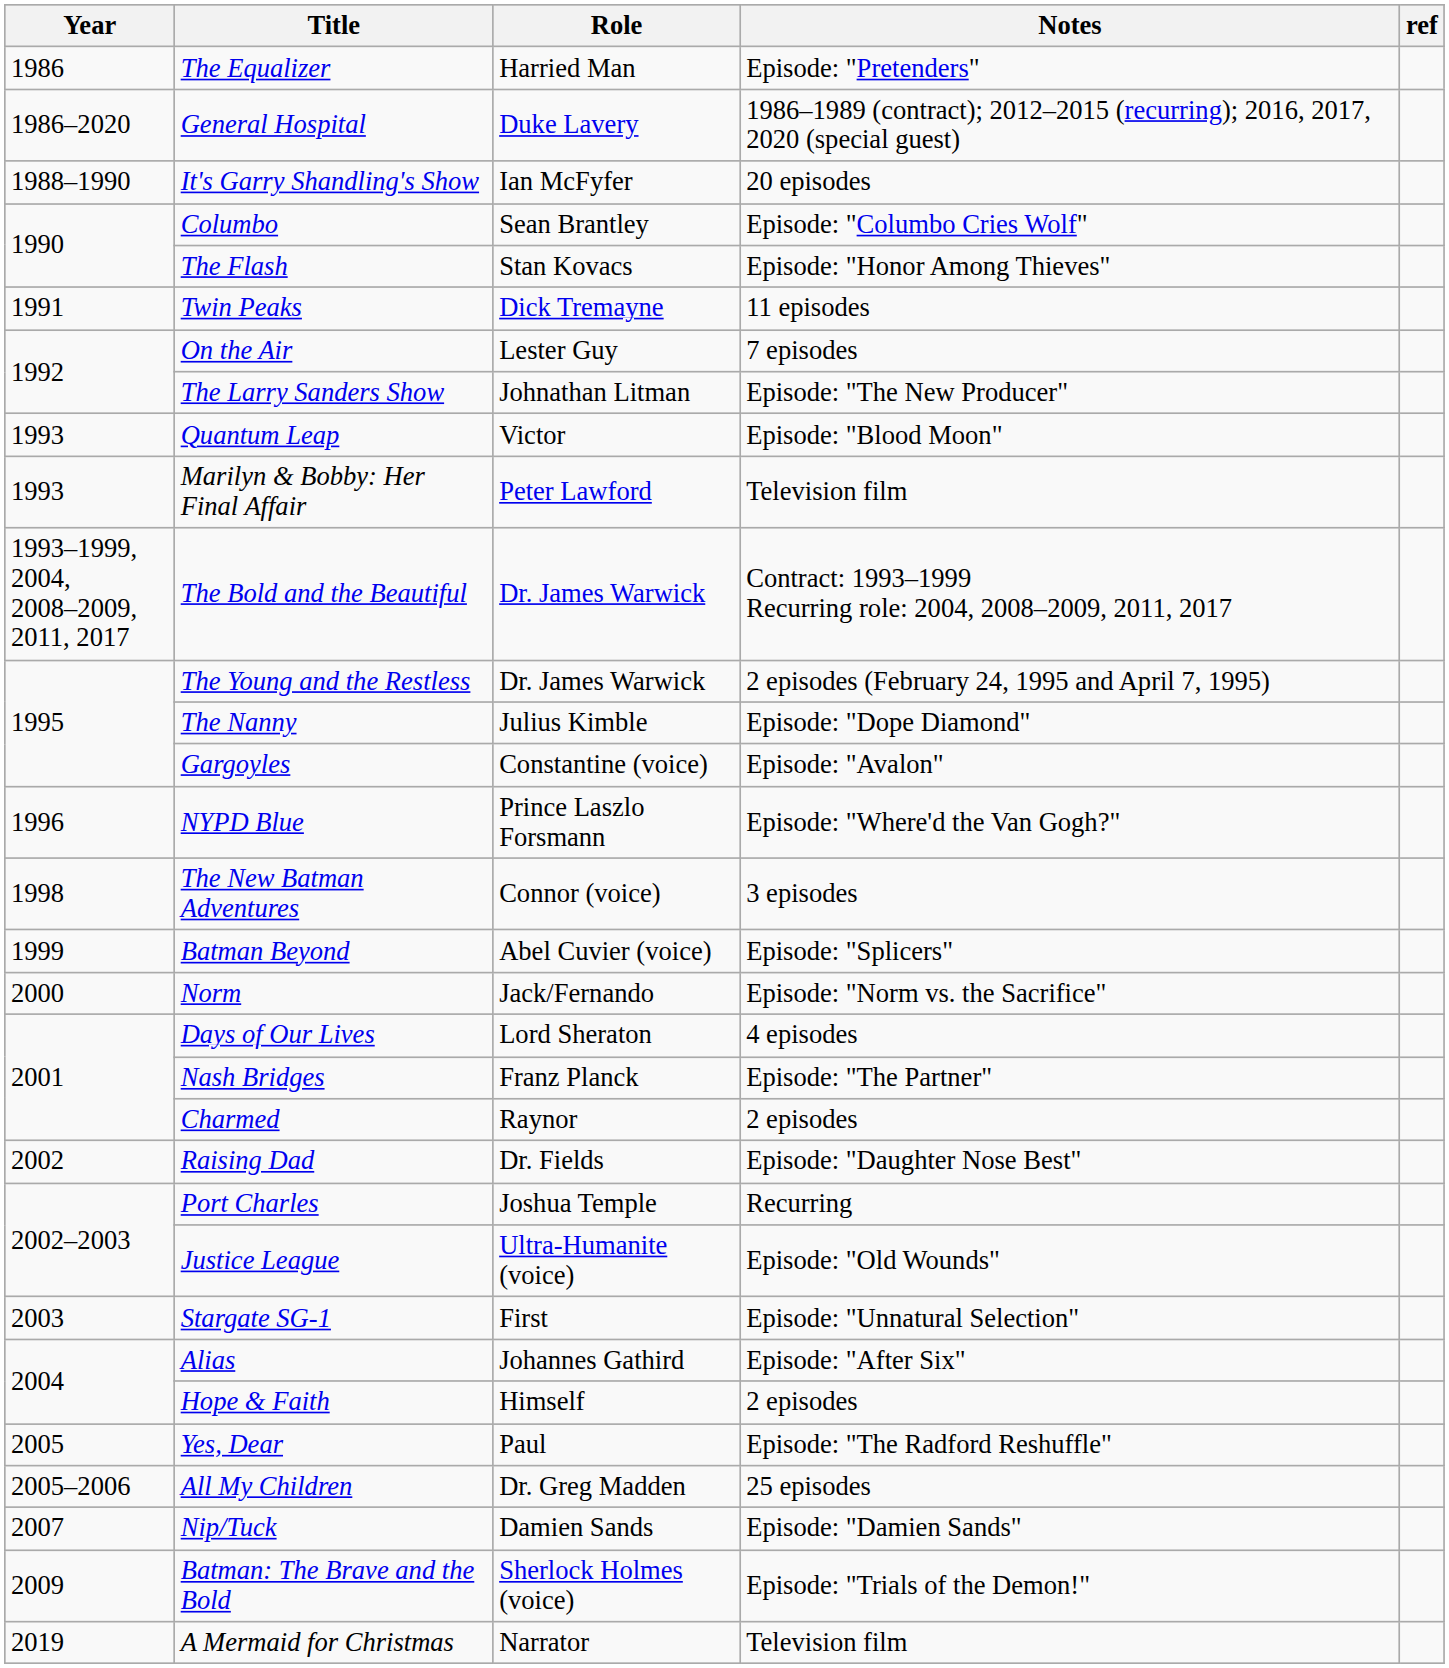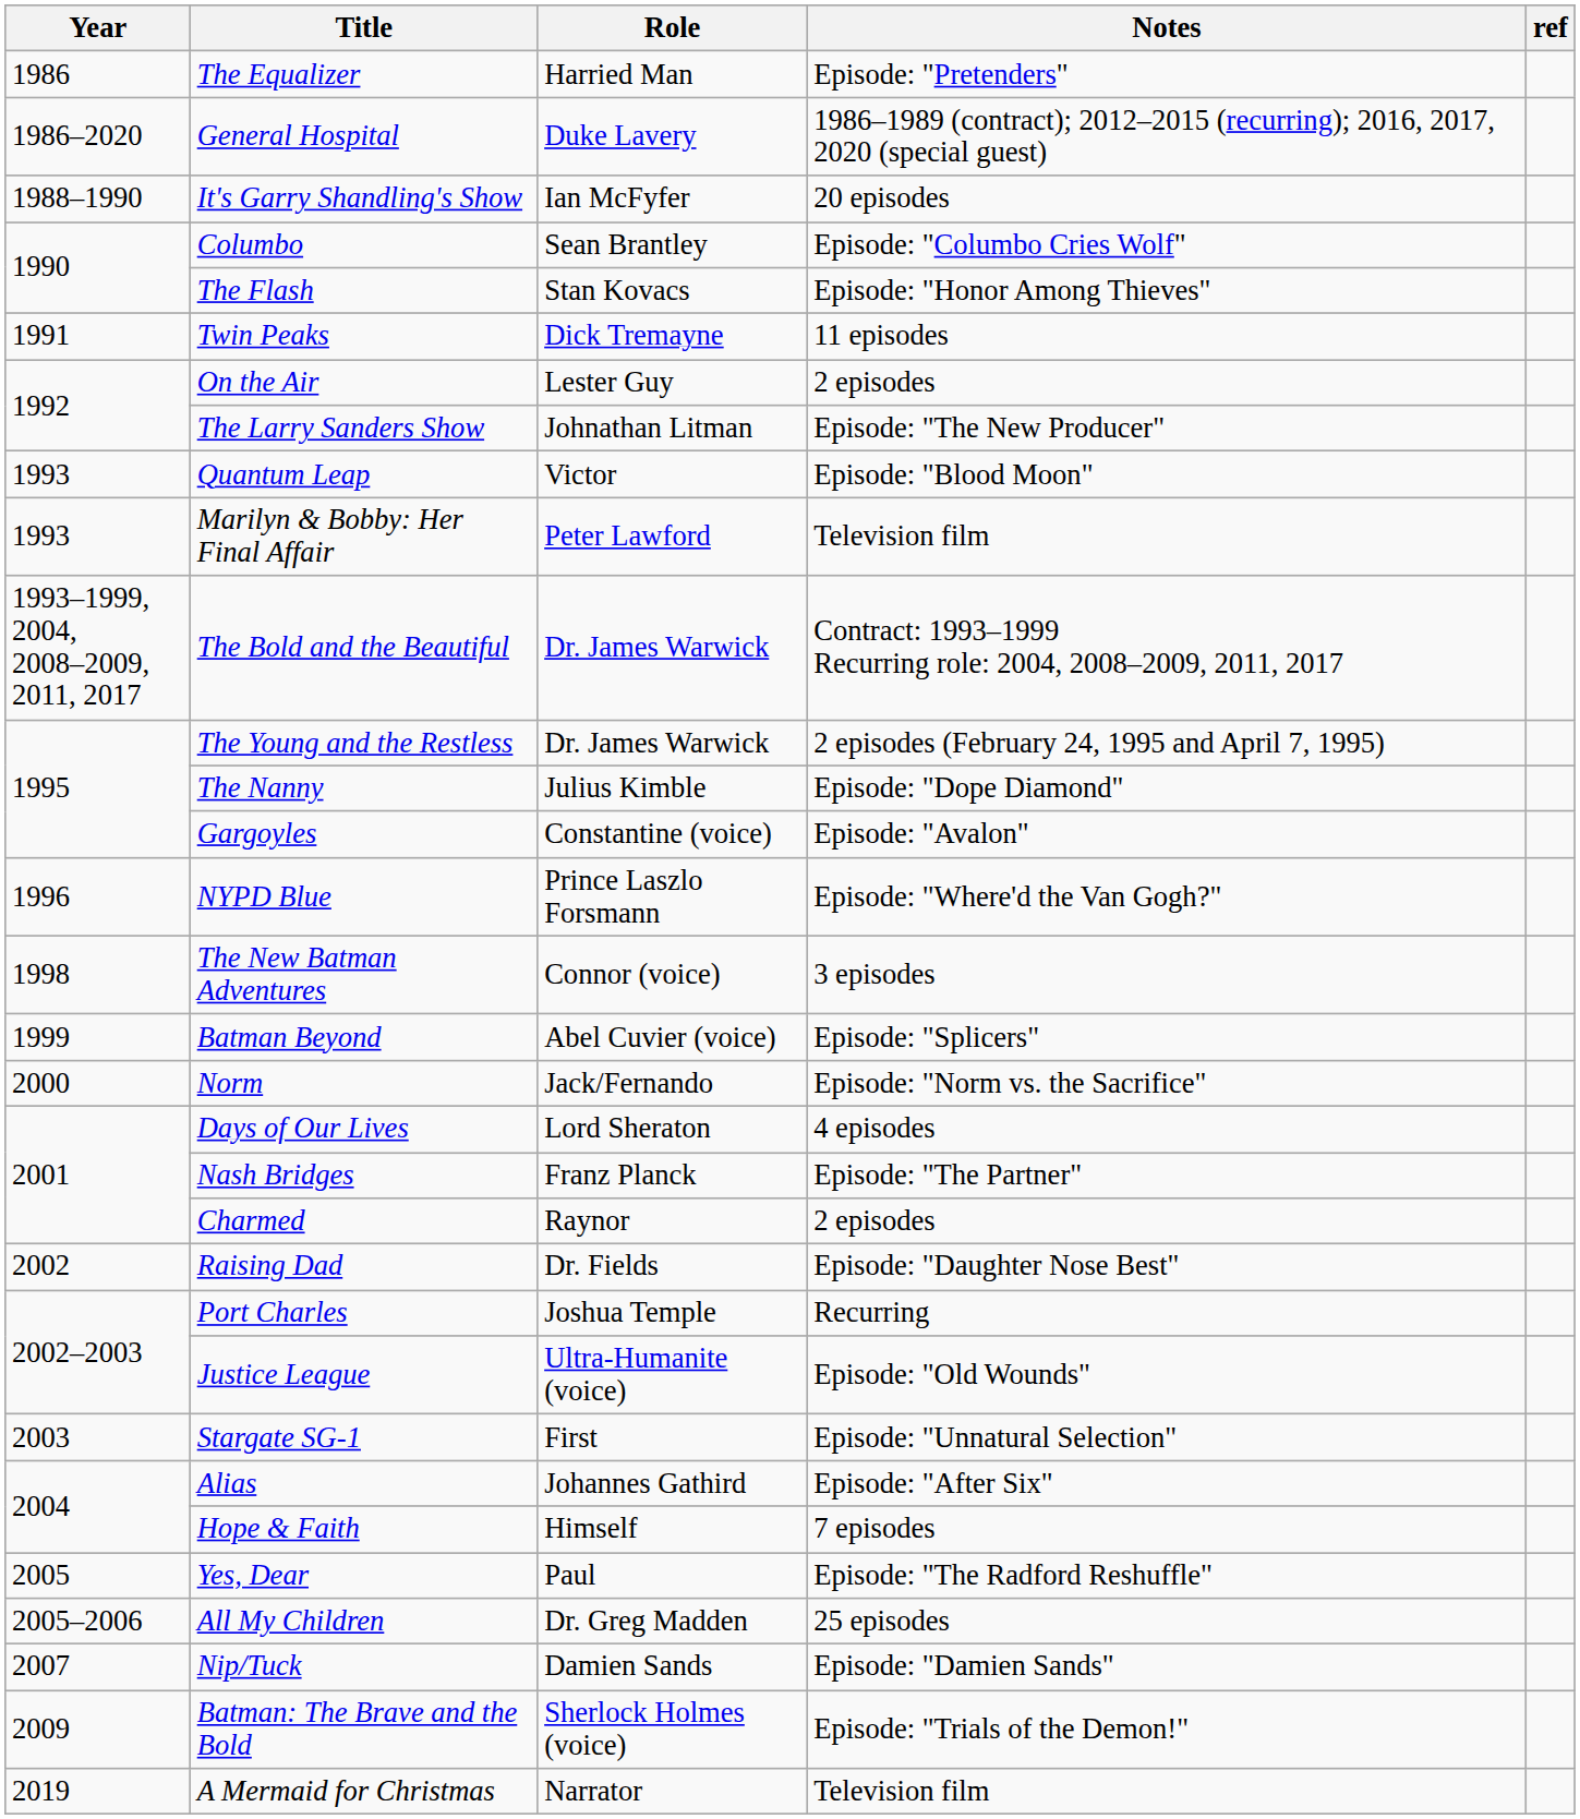 <table class="wikitable sortable">
 <tr>
 <th>Year</th>
 <th>Title</th>
 <th>Role</th>
 <th>Notes</th>
 <th class="unsortable">ref</th>
 </tr>
 <tr>
 <td>1986</td>
 <td><em><a href='#'>The Equalizer</a></em></td>
 <td>Harried Man</td>
 <td>Episode: "<a href='#'>Pretenders</a>"</td>
 </tr>
 <tr>
 <td>1986–2020</td>
 <td><em><a href='#'>General Hospital</a></em></td>
 <td><a href='#'>Duke Lavery</a></td>
 <td>1986–1989 (contract); 2012–2015 (<a href='#'>recurring</a>); 2016, 2017, 2020 (special guest)</td>
 <td></td>
 </tr>
 <tr>
 <td>1988–1990</td>
 <td><em><a href='#'>It's Garry Shandling's Show</a></em></td>
 <td>Ian McFyfer</td>
 <td>20 episodes</td>
 <td></td>
 </tr>
 <tr>
 <td rowspan="2">1990</td>
 <td><em><a href='#'>Columbo</a></em></td>
 <td>Sean Brantley</td>
 <td>Episode: "<a href='#'>Columbo Cries Wolf</a>"</td>
 <td></td>
 </tr>
 <tr>
 <td><em><a href='#'>The Flash</a></em></td>
 <td>Stan Kovacs</td>
 <td>Episode: "Honor Among Thieves"</td>
 <td></td>
 </tr>
 <tr>
 <td>1991</td>
 <td><em><a href='#'>Twin Peaks</a></em></td>
 <td><a href='#'>Dick Tremayne</a></td>
 <td>11 episodes</td>
 <td></td>
 </tr>
 <tr>
 <td rowspan="2">1992</td>
 <td><em><a href='#'>On the Air</a></em></td>
 <td>Lester Guy</td>
-<td>7 episodes</td>
+<td>2 episodes</td>
 <td></td>
 </tr>
 <tr>
 <td><em><a href='#'>The Larry Sanders Show</a></em></td>
 <td>Johnathan Litman</td>
 <td>Episode: "The New Producer"</td>
 <td></td>
 </tr>
 <tr>
 <td>1993</td>
 <td><em><a href='#'>Quantum Leap</a></em></td>
 <td>Victor</td>
 <td>Episode: "Blood Moon"</td>
 <td></td>
 </tr>
 <tr>
 <td>1993</td>
 <td><em>Marilyn & Bobby: Her Final Affair</em></td>
 <td><a href='#'>Peter Lawford</a></td>
 <td>Television film</td>
 <td></td>
 </tr>
 <tr>
 <td>1993–1999, 2004,<br>2008–2009,<br>2011, 2017</td>
 <td><em><a href='#'>The Bold and the Beautiful</a></em></td>
 <td><a href='#'>Dr. James Warwick</a></td>
 <td>Contract: 1993–1999 <br>Recurring role: 2004, 2008–2009, 2011, 2017</td>
 <td></td>
 </tr>
 <tr>
 <td rowspan="3">1995</td>
 <td><em><a href='#'>The Young and the Restless</a></em></td>
 <td>Dr. James Warwick</td>
 <td>2 episodes (February 24, 1995 and April 7, 1995)</td>
 <td></td>
 </tr>
 <tr>
 <td><em><a href='#'>The Nanny</a></em></td>
 <td>Julius Kimble</td>
 <td>Episode: "Dope Diamond"</td>
 <td></td>
 </tr>
 <tr>
 <td><em><a href='#'>Gargoyles</a></em></td>
 <td>Constantine (voice)</td>
 <td>Episode: "Avalon"</td>
 <td></td>
 </tr>
 <tr>
 <td>1996</td>
 <td><em><a href='#'>NYPD Blue</a></em></td>
 <td>Prince Laszlo Forsmann</td>
 <td>Episode: "Where'd the Van Gogh?"</td>
 <td></td>
 </tr>
 <tr>
 <td>1998</td>
 <td><em><a href='#'>The New Batman Adventures</a></em></td>
 <td>Connor (voice)</td>
 <td>3 episodes</td>
 <td></td>
 </tr>
 <tr>
 <td>1999</td>
 <td><em><a href='#'>Batman Beyond</a></em></td>
 <td>Abel Cuvier (voice)</td>
 <td>Episode: "Splicers"</td>
 <td></td>
 </tr>
 <tr>
 <td>2000</td>
 <td><em><a href='#'>Norm</a></em></td>
 <td>Jack/Fernando</td>
 <td>Episode: "Norm vs. the Sacrifice"</td>
 <td></td>
 </tr>
 <tr>
 <td rowspan="3">2001</td>
 <td><em><a href='#'>Days of Our Lives</a></em></td>
 <td>Lord Sheraton</td>
 <td>4 episodes</td>
 <td></td>
 </tr>
 <tr>
 <td><em><a href='#'>Nash Bridges</a></em></td>
 <td>Franz Planck</td>
 <td>Episode: "The Partner"</td>
 <td></td>
 </tr>
 <tr>
 <td><em><a href='#'>Charmed</a></em></td>
 <td>Raynor</td>
 <td>2 episodes</td>
 <td></td>
 </tr>
 <tr>
 <td>2002</td>
 <td><em><a href='#'>Raising Dad</a></em></td>
 <td>Dr. Fields</td>
 <td>Episode: "Daughter Nose Best"</td>
 <td></td>
 </tr>
 <tr>
 <td rowspan="2">2002–2003</td>
 <td><em><a href='#'>Port Charles</a></em></td>
 <td>Joshua Temple</td>
 <td>Recurring</td>
 <td></td>
 </tr>
 <tr>
 <td><em><a href='#'>Justice League</a></em></td>
 <td><a href='#'>Ultra-Humanite</a> (voice)</td>
 <td>Episode: "Old Wounds"</td>
 <td></td>
 </tr>
 <tr>
 <td>2003</td>
 <td><em><a href='#'>Stargate SG-1</a></em></td>
 <td>First</td>
 <td>Episode: "Unnatural Selection"</td>
 <td></td>
 </tr>
 <tr>
 <td rowspan="2">2004</td>
 <td><em><a href='#'>Alias</a></em></td>
 <td>Johannes Gathird</td>
 <td>Episode: "After Six"</td>
 <td></td>
 </tr>
 <tr>
 <td><em><a href='#'>Hope & Faith</a></em></td>
 <td>Himself</td>
-<td>2 episodes</td>
+<td>7 episodes</td>
 <td></td>
 </tr>
 <tr>
 <td>2005</td>
 <td><em><a href='#'>Yes, Dear</a></em></td>
 <td>Paul</td>
 <td>Episode: "The Radford Reshuffle"</td>
 <td></td>
 </tr>
 <tr>
 <td>2005–2006</td>
 <td><em><a href='#'>All My Children</a></em></td>
 <td>Dr. Greg Madden</td>
 <td>25 episodes</td>
 <td></td>
 </tr>
 <tr>
 <td>2007</td>
 <td><em><a href='#'>Nip/Tuck</a></em></td>
 <td>Damien Sands</td>
 <td>Episode: "Damien Sands"</td>
 <td></td>
 </tr>
 <tr>
 <td>2009</td>
 <td><em><a href='#'>Batman: The Brave and the Bold</a></em></td>
 <td><a href='#'>Sherlock Holmes</a> (voice)</td>
 <td>Episode: "Trials of the Demon!"</td>
 <td></td>
 </tr>
 <tr>
 <td>2019</td>
 <td><em>A Mermaid for Christmas</em></td>
 <td>Narrator</td>
 <td>Television film</td>
 <td></td>
 </tr>
 </table>
